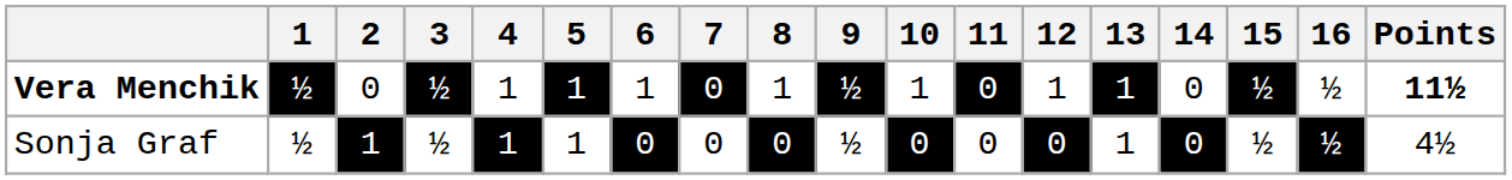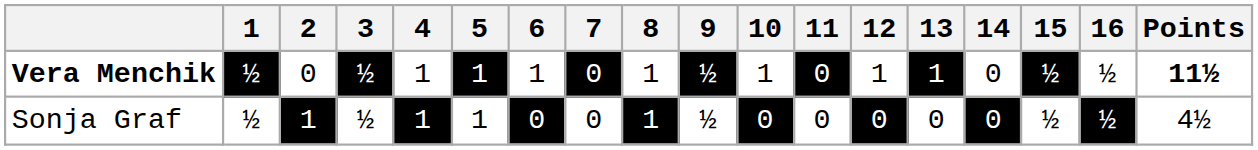 <table class="wikitable" style="text-align:center; background:white">
 <tr>
 <th></th>
 <th width=20>1</th>
 <th width=20>2</th>
 <th width=20>3</th>
 <th width=20>4</th>
 <th width=20>5</th>
 <th width=20>6</th>
 <th width=20>7</th>
 <th width=20>8</th>
 <th width=20>9</th>
 <th width=20>10</th>
 <th width=20>11</th>
 <th width=20>12</th>
 <th width=20>13</th>
 <th width=20>14</th>
 <th width=20>15</th>
 <th width=20>16</th>
 <th>Points</th>
 </tr>
 <tr>
 <td align=left><strong>Vera Menchik</strong></td>
 <td style="background:black; color:white">½</td>
 <td>0</td>
 <td style="background:black; color:white">½</td>
 <td>1</td>
 <td style="background:black; color:white">1</td>
 <td>1</td>
 <td style="background:black; color:white">0</td>
 <td>1</td>
 <td style="background:black; color:white">½</td>
 <td>1</td>
 <td style="background:black; color:white">0</td>
 <td>1</td>
 <td style="background:black; color:white">1</td>
 <td>0</td>
 <td style="background:black; color:white">½</td>
 <td>½</td>
 <td><strong>11½</strong></td>
 </tr>
 <tr>
 <td align=left>Sonja Graf</td>
 <td>½</td>
 <td style="background:black; color:white">1</td>
 <td>½</td>
 <td style="background:black; color:white">1</td>
 <td>1</td>
 <td style="background:black; color:white">0</td>
 <td>0</td>
-<td style="background:black; color:white">0</td>
+<td style="background:black; color:white">1</td>
 <td>½</td>
 <td style="background:black; color:white">0</td>
 <td>0</td>
 <td style="background:black; color:white">0</td>
-<td>1</td>
+<td>0</td>
 <td style="background:black; color:white">0</td>
 <td>½</td>
 <td style="background:black; color:white">½</td>
 <td>4½</td>
 </tr>
 </table>
